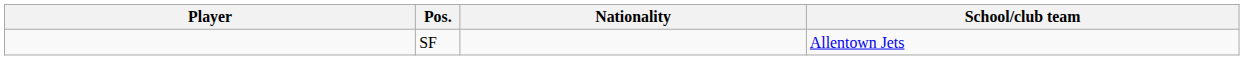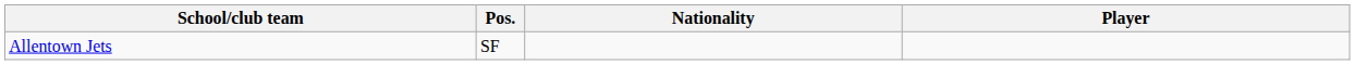 <table class="wikitable sortable sortable">
 <tr>
-<th style="width:19%;">Player</th>
+<th style="width:20%;">School/club team</th>
 <th style="width:1%;">Pos.</th>
 <th style="width:16%;">Nationality</th>
-<th style="width:20%;">School/club team</th>
+<th style="width:19%;">Player</th>
 </tr>
 <tr>
-<td></td>
+<td><a href='#'>Allentown Jets</a> </td>
 <td>SF</td>
 <td></td>
-<td><a href='#'>Allentown Jets</a> </td>
+<td></td>
 </tr>
 </table>
